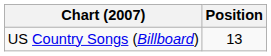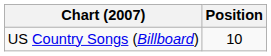 <table class="wikitable sortable">
 <tr>
 <th scope="col">Chart (2007)</th>
 <th scope="col">Position</th>
 </tr>
 <tr>
 <td>US <a href='#'>Country Songs</a> (<em><a href='#'>Billboard</a></em>)</td>
-<td align="center">13</td>
+<td align="center">10</td>
 </tr>
 </table>
